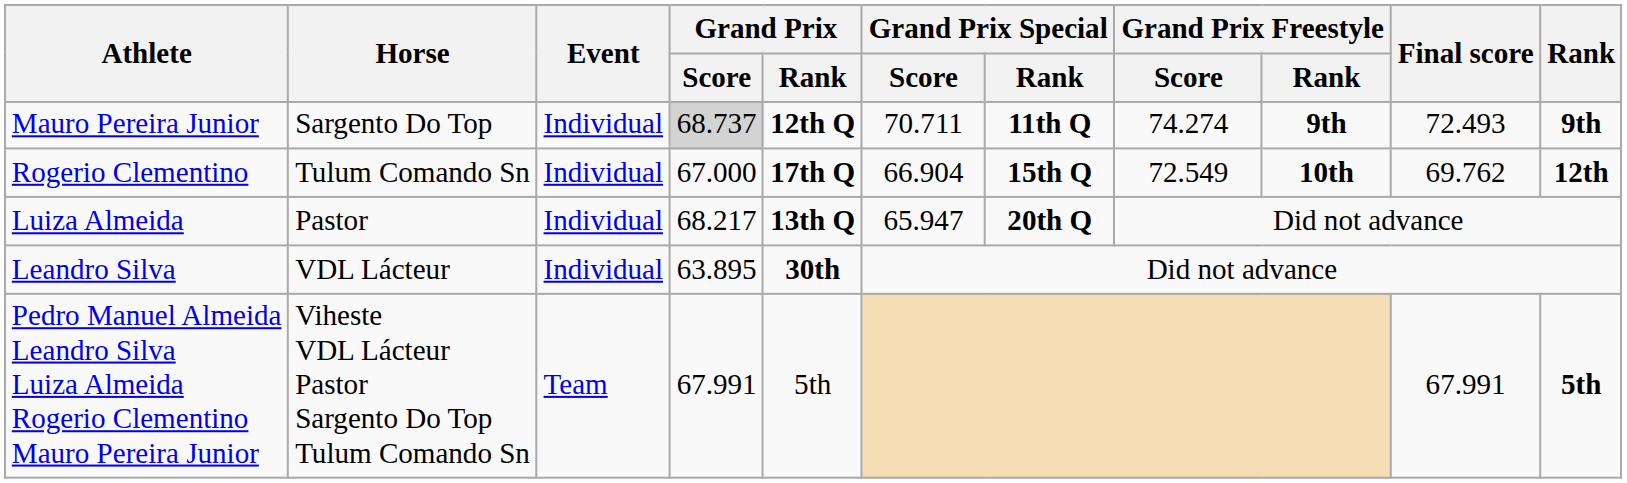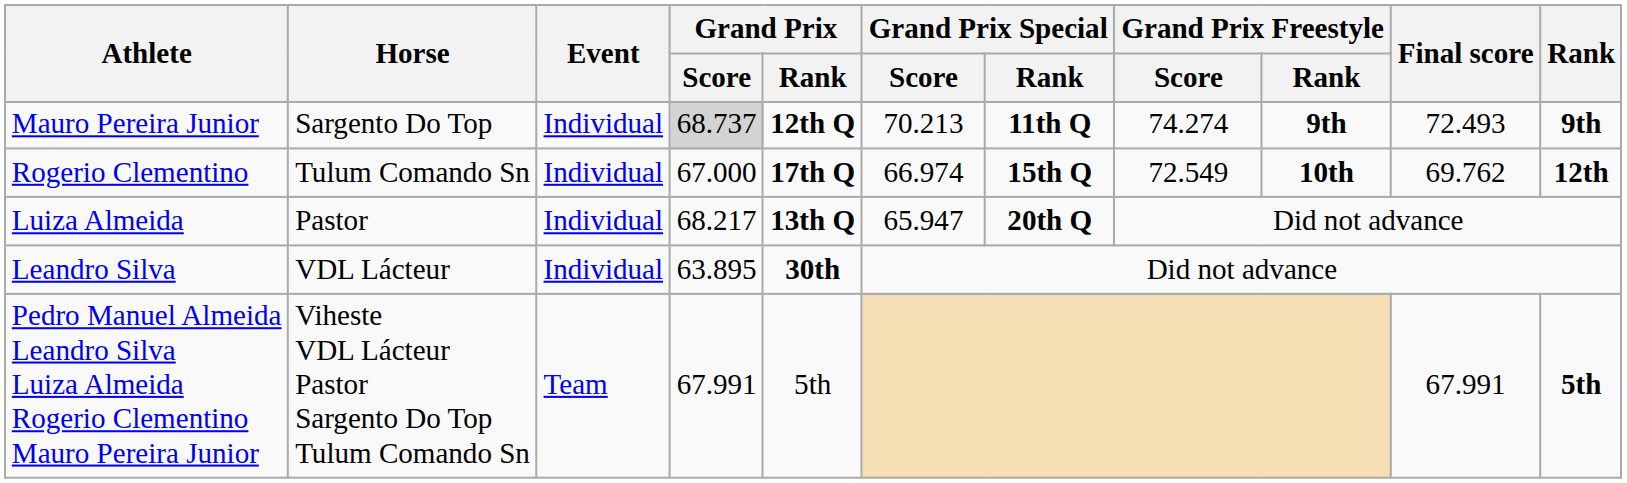 <table class="wikitable" style="font-size:90%">
 <tr>
 <th rowspan=2>Athlete</th>
 <th rowspan=2>Horse</th>
 <th rowspan=2>Event</th>
 <th colspan=2>Grand Prix</th>
 <th colspan=2>Grand Prix Special</th>
 <th colspan=2>Grand Prix Freestyle</th>
 <th rowspan=2>Final score</th>
 <th rowspan=2>Rank</th>
 </tr>
 <tr>
 <th>Score</th>
 <th>Rank</th>
 <th>Score</th>
 <th>Rank</th>
 <th>Score</th>
 <th>Rank</th>
 </tr>
 <tr>
 <td><a href='#'>Mauro Pereira Junior</a></td>
 <td>Sargento Do Top</td>
 <td><a href='#'>Individual</a></td>
 <td align=center style="background: lightgrey;">68.737</td>
 <td align=center><strong>12th Q</strong></td>
-<td align=center>70.711</td>
+<td align=center>70.213</td>
 <td align=center><strong>11th Q</strong></td>
 <td align=center>74.274</td>
 <td align=center><strong>9th</strong></td>
 <td align=center>72.493</td>
 <td align=center><strong>9th</strong></td>
 </tr>
 <tr>
 <td><a href='#'>Rogerio Clementino</a></td>
 <td>Tulum Comando Sn</td>
 <td><a href='#'>Individual</a></td>
 <td align=center>67.000</td>
 <td align=center><strong>17th Q</strong></td>
-<td align=center>66.904</td>
+<td align=center>66.974</td>
 <td align=center><strong>15th Q</strong></td>
 <td align=center>72.549</td>
 <td align=center><strong>10th</strong></td>
 <td align=center>69.762</td>
 <td align=center><strong>12th</strong></td>
 </tr>
 <tr>
 <td><a href='#'>Luiza Almeida</a></td>
 <td>Pastor</td>
 <td><a href='#'>Individual</a></td>
 <td align=center>68.217</td>
 <td align=center><strong>13th Q</strong></td>
 <td align=center>65.947</td>
 <td align=center><strong>20th Q</strong></td>
 <td align=center colspan="7">Did not advance</td>
 </tr>
 <tr>
 <td><a href='#'>Leandro Silva</a></td>
 <td>VDL Lácteur</td>
 <td><a href='#'>Individual</a></td>
 <td align=center>63.895</td>
 <td align=center><strong>30th</strong></td>
 <td align=center colspan="7">Did not advance</td>
 </tr>
 <tr>
 <td><a href='#'>Pedro Manuel Almeida</a><br><a href='#'>Leandro Silva</a><br><a href='#'>Luiza Almeida</a><br><a href='#'>Rogerio Clementino</a><br><a href='#'>Mauro Pereira Junior</a></td>
 <td>Viheste<br>VDL Lácteur<br>Pastor<br>Sargento Do Top<br>Tulum Comando Sn</td>
 <td><a href='#'>Team</a></td>
 <td align=center>67.991</td>
 <td align=center>5th</td>
 <td colspan=4 bgcolor=wheat></td>
 <td align=center>67.991</td>
 <td align=center><strong>5th</strong></td>
 </tr>
 </table>
